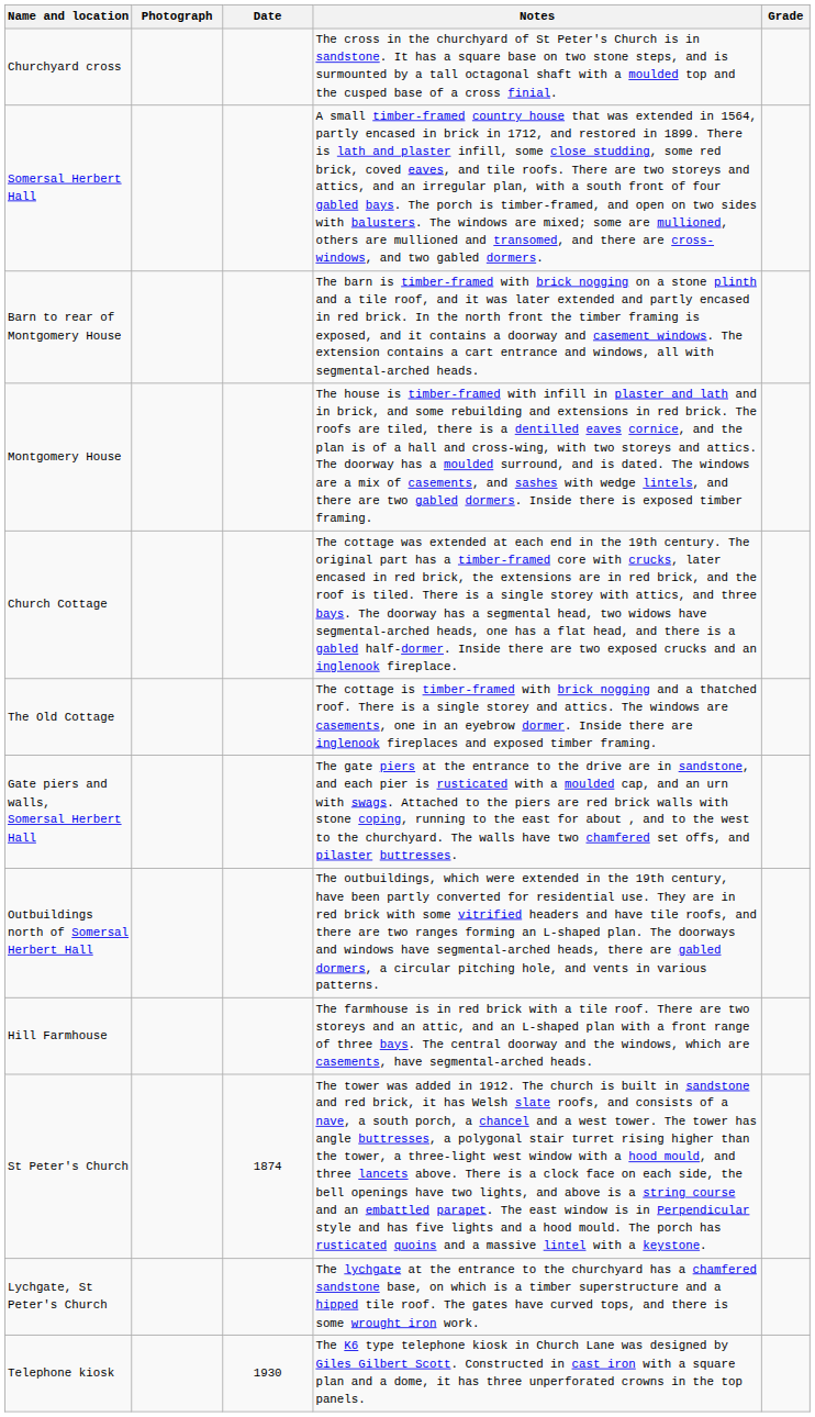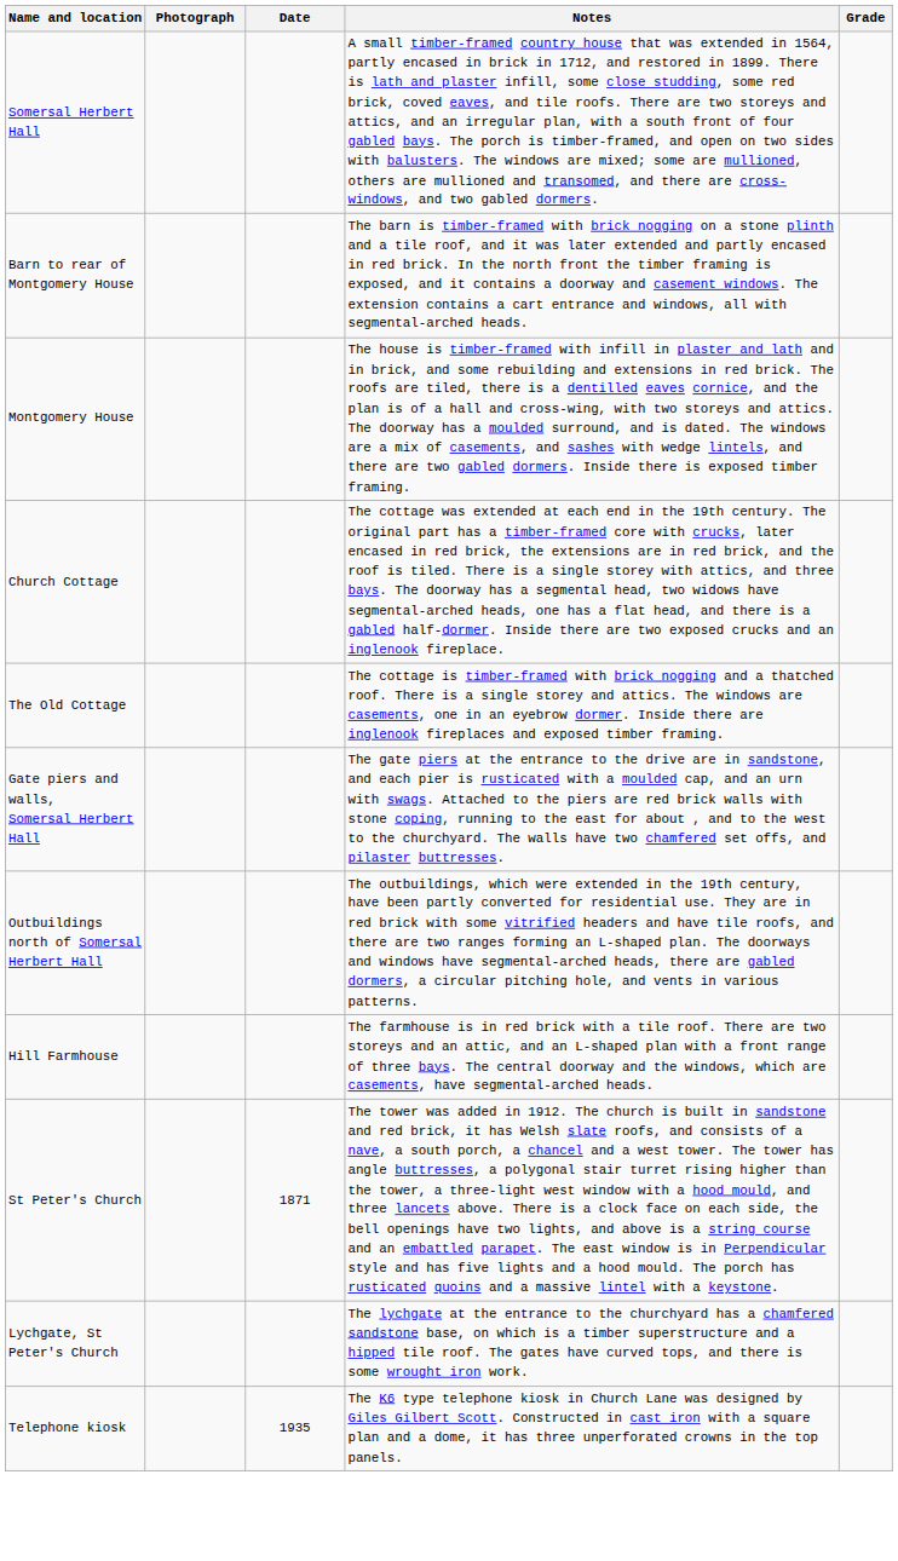 <table class="wikitable sortable plainrowheaders" style="width:100%; border:0; text-align:left; line-height:150%;">
 <tr>
 <th scope="col" style="width:150px">Name and location</th>
 <th scope="col" style="width:100px" class="unsortable">Photograph</th>
 <th scope="col" style="width:120px">Date</th>
 <th scope="col" style="width:650px" class="unsortable">Notes</th>
 <th scope="col" style="width:50px">Grade</th>
-</tr>
-<tr>
-<td>Churchyard cross<br><small></small></td>
-<td></td>
-<td align="center"></td>
-<td>The cross in the churchyard of St Peter's Church is in <a href='#'>sandstone</a>. It has a square base on two stone steps, and is surmounted by a tall octagonal shaft with a <a href='#'>moulded</a> top and the cusped base of a cross <a href='#'>finial</a>.</td>
-<td align="center" ></td>
 </tr>
 <tr>
 <td><a href='#'>Somersal Herbert Hall</a><br><small></small></td>
 <td></td>
 <td align="center"></td>
 <td>A small <a href='#'>timber-framed</a> <a href='#'>country house</a> that was extended in 1564, partly encased in brick in 1712, and restored in 1899. There is <a href='#'>lath and plaster</a> infill, some <a href='#'>close studding</a>, some red brick, coved <a href='#'>eaves</a>, and tile roofs. There are two storeys and attics, and an irregular plan, with a south front of four <a href='#'>gabled</a> <a href='#'>bays</a>. The porch is timber-framed, and open on two sides with <a href='#'>balusters</a>. The windows are mixed; some are <a href='#'>mullioned</a>, others are mullioned and <a href='#'>transomed</a>, and there are <a href='#'>cross-windows</a>, and two gabled <a href='#'>dormers</a>.</td>
 <td align="center" ></td>
 </tr>
 <tr>
 <td>Barn to rear of Montgomery House<br><small></small></td>
 <td></td>
 <td align="center"></td>
 <td>The barn is <a href='#'>timber-framed</a> with <a href='#'>brick nogging</a> on a stone <a href='#'>plinth</a> and a tile roof, and it was later extended and partly encased in red brick. In the north front the timber framing is exposed, and it contains a doorway and <a href='#'>casement windows</a>. The extension contains a cart entrance and windows, all with segmental-arched heads.</td>
 <td align="center" ></td>
 </tr>
 <tr>
 <td>Montgomery House<br><small></small></td>
 <td></td>
 <td align="center"></td>
 <td>The house is <a href='#'>timber-framed</a> with infill in <a href='#'>plaster and lath</a> and in brick, and some rebuilding and extensions in red brick. The roofs are tiled, there is a <a href='#'>dentilled</a> <a href='#'>eaves</a> <a href='#'>cornice</a>, and the plan is of a hall and cross-wing, with two storeys and attics. The doorway has a <a href='#'>moulded</a> surround, and is dated. The windows are a mix of <a href='#'>casements</a>, and <a href='#'>sashes</a> with wedge <a href='#'>lintels</a>, and there are two <a href='#'>gabled</a> <a href='#'>dormers</a>. Inside there is exposed timber framing.</td>
 <td align="center" ></td>
 </tr>
 <tr>
 <td>Church Cottage<br><small></small></td>
 <td></td>
 <td align="center"></td>
 <td>The cottage was extended at each end in the 19th century. The original part has a <a href='#'>timber-framed</a> core with <a href='#'>crucks</a>, later encased in red brick, the extensions are in red brick, and the roof is tiled. There is a single storey with attics, and three <a href='#'>bays</a>. The doorway has a segmental head, two widows have segmental-arched heads, one has a flat head, and there is a <a href='#'>gabled</a> half-<a href='#'>dormer</a>. Inside there are two exposed crucks and an <a href='#'>inglenook</a> fireplace.</td>
 <td align="center" ></td>
 </tr>
 <tr>
 <td>The Old Cottage<br><small></small></td>
 <td></td>
 <td align="center"></td>
 <td>The cottage is <a href='#'>timber-framed</a> with <a href='#'>brick nogging</a> and a thatched roof. There is a single storey and attics. The windows are <a href='#'>casements</a>, one in an eyebrow <a href='#'>dormer</a>. Inside there are <a href='#'>inglenook</a> fireplaces and exposed timber framing.</td>
 <td align="center" ></td>
 </tr>
 <tr>
 <td>Gate piers and walls,<br><a href='#'>Somersal Herbert Hall</a><br><small></small></td>
 <td></td>
 <td align="center"></td>
 <td>The gate <a href='#'>piers</a> at the entrance to the drive are in <a href='#'>sandstone</a>, and each pier is <a href='#'>rusticated</a> with a <a href='#'>moulded</a> cap, and an urn with <a href='#'>swags</a>. Attached to the piers are red brick walls with stone <a href='#'>coping</a>, running to the east for about , and to the west to the churchyard. The walls have two <a href='#'>chamfered</a> set offs, and <a href='#'>pilaster</a> <a href='#'>buttresses</a>.</td>
 <td align="center" ></td>
 </tr>
 <tr>
 <td>Outbuildings north of <a href='#'>Somersal Herbert Hall</a><br><small></small></td>
 <td></td>
 <td align="center"></td>
 <td>The outbuildings, which were extended in the 19th century, have been partly converted for residential use. They are in red brick with some <a href='#'>vitrified</a> headers and have tile roofs, and there are two ranges forming an L-shaped plan. The doorways and windows have segmental-arched heads, there are <a href='#'>gabled</a> <a href='#'>dormers</a>, a circular pitching hole, and vents in various patterns.</td>
 <td align="center" ></td>
 </tr>
 <tr>
 <td>Hill Farmhouse<br><small></small></td>
 <td></td>
 <td align="center"></td>
 <td>The farmhouse is in red brick with a tile roof. There are two storeys and an attic, and an L-shaped plan with a front range of three <a href='#'>bays</a>. The central doorway and the windows, which are <a href='#'>casements</a>, have segmental-arched heads.</td>
 <td align="center" ></td>
 </tr>
 <tr>
 <td>St Peter's Church<br><small></small></td>
 <td></td>
-<td align="center">1874</td>
+<td align="center">1871</td>
 <td>The tower was added in 1912. The church is built in <a href='#'>sandstone</a> and red brick, it has Welsh <a href='#'>slate</a> roofs, and consists of a <a href='#'>nave</a>, a south porch, a <a href='#'>chancel</a> and a west tower. The tower has angle <a href='#'>buttresses</a>, a polygonal stair turret rising higher than the tower, a three-light west window with a <a href='#'>hood mould</a>, and three <a href='#'>lancets</a> above. There is a clock face on each side, the bell openings have two lights, and above is a <a href='#'>string course</a> and an <a href='#'>embattled</a> <a href='#'>parapet</a>. The east window is in <a href='#'>Perpendicular</a> style and has five lights and a hood mould. The porch has <a href='#'>rusticated</a> <a href='#'>quoins</a> and a massive <a href='#'>lintel</a> with a <a href='#'>keystone</a>.</td>
 <td align="center" ></td>
 </tr>
 <tr>
 <td>Lychgate, St Peter's Church<br><small></small></td>
 <td></td>
 <td align="center"></td>
 <td>The <a href='#'>lychgate</a> at the entrance to the churchyard has a <a href='#'>chamfered</a> <a href='#'>sandstone</a> base, on which is a timber superstructure and a <a href='#'>hipped</a> tile roof. The gates have curved tops, and there is some <a href='#'>wrought iron</a> work.</td>
 <td align="center" ></td>
 </tr>
 <tr>
 <td>Telephone kiosk<br><small></small></td>
 <td></td>
-<td align="center">1930</td>
+<td align="center">1935</td>
 <td>The <a href='#'>K6</a> type telephone kiosk in Church Lane was designed by <a href='#'>Giles Gilbert Scott</a>. Constructed in <a href='#'>cast iron</a> with a square plan and a dome, it has three unperforated crowns in the top panels.</td>
 <td align="center" ></td>
 </tr>
 <tr>
 </tr>
 </table>
